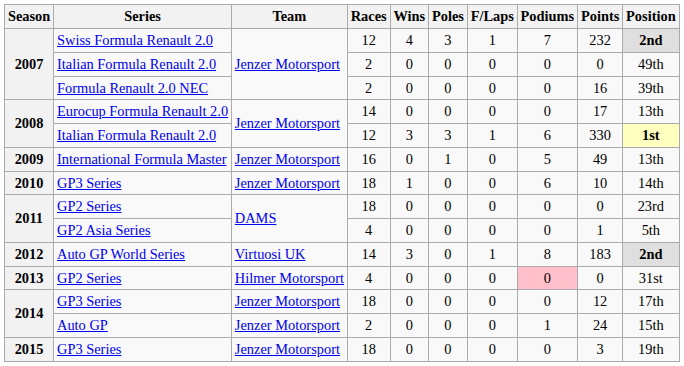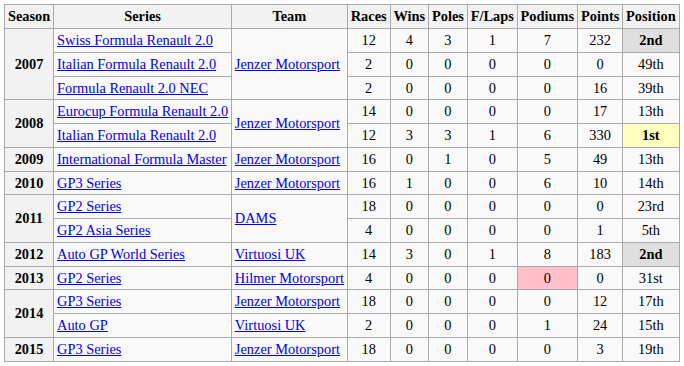 <table class="wikitable" style="font-size: 90%; text-align:center">
 <tr>
 <th>Season</th>
 <th>Series</th>
 <th>Team</th>
 <th>Races</th>
 <th>Wins</th>
 <th>Poles</th>
 <th>F/Laps</th>
 <th>Podiums</th>
 <th>Points</th>
 <th>Position</th>
 </tr>
 <tr>
 <th rowspan=3>2007</th>
 <td align=left><a href='#'>Swiss Formula Renault 2.0</a></td>
 <td align=left rowspan=3><a href='#'>Jenzer Motorsport</a></td>
 <td>12</td>
 <td>4</td>
 <td>3</td>
 <td>1</td>
 <td>7</td>
 <td>232</td>
 <td style="background:#DFDFDF;"><strong>2nd</strong></td>
 </tr>
 <tr>
 <td align=left><a href='#'>Italian Formula Renault 2.0</a></td>
 <td>2</td>
 <td>0</td>
 <td>0</td>
 <td>0</td>
 <td>0</td>
 <td>0</td>
 <td>49th</td>
 </tr>
 <tr>
 <td align=left><a href='#'>Formula Renault 2.0 NEC</a></td>
 <td>2</td>
 <td>0</td>
 <td>0</td>
 <td>0</td>
 <td>0</td>
 <td>16</td>
 <td>39th</td>
 </tr>
 <tr>
 <th rowspan=2>2008</th>
 <td align=left><a href='#'>Eurocup Formula Renault 2.0</a></td>
 <td align=left rowspan=2><a href='#'>Jenzer Motorsport</a></td>
 <td>14</td>
 <td>0</td>
 <td>0</td>
 <td>0</td>
 <td>0</td>
 <td>17</td>
 <td>13th</td>
 </tr>
 <tr>
 <td align=left><a href='#'>Italian Formula Renault 2.0</a></td>
 <td>12</td>
 <td>3</td>
 <td>3</td>
 <td>1</td>
 <td>6</td>
 <td>330</td>
 <td style="background:#FFFFBF;"><strong>1st</strong></td>
 </tr>
 <tr>
 <th>2009</th>
 <td align=left><a href='#'>International Formula Master</a></td>
 <td align=left><a href='#'>Jenzer Motorsport</a></td>
 <td>16</td>
 <td>0</td>
 <td>1</td>
 <td>0</td>
 <td>5</td>
 <td>49</td>
 <td>13th</td>
 </tr>
 <tr>
 <th>2010</th>
 <td align=left><a href='#'>GP3 Series</a></td>
 <td align=left><a href='#'>Jenzer Motorsport</a></td>
-<td>18</td>
+<td>16</td>
 <td>1</td>
 <td>0</td>
 <td>0</td>
 <td>6</td>
 <td>10</td>
 <td>14th</td>
 </tr>
 <tr>
 <th rowspan=2>2011</th>
 <td align=left><a href='#'>GP2 Series</a></td>
 <td align=left rowspan=2><a href='#'>DAMS</a></td>
 <td>18</td>
 <td>0</td>
 <td>0</td>
 <td>0</td>
 <td>0</td>
 <td>0</td>
 <td>23rd</td>
 </tr>
 <tr>
 <td align=left><a href='#'>GP2 Asia Series</a></td>
 <td>4</td>
 <td>0</td>
 <td>0</td>
 <td>0</td>
 <td>0</td>
 <td>1</td>
 <td>5th</td>
 </tr>
 <tr>
 <th>2012</th>
 <td align=left><a href='#'>Auto GP World Series</a></td>
 <td align=left><a href='#'>Virtuosi UK</a></td>
 <td>14</td>
 <td>3</td>
 <td>0</td>
 <td>1</td>
 <td>8</td>
 <td>183</td>
 <td style="background:#DFDFDF;"><strong>2nd</strong></td>
 </tr>
 <tr>
 <th>2013</th>
 <td align=left><a href='#'>GP2 Series</a></td>
 <td align=left><a href='#'>Hilmer Motorsport</a></td>
 <td>4</td>
 <td>0</td>
 <td>0</td>
 <td>0</td>
 <td style="background: pink;">0</td>
 <td>0</td>
 <td>31st</td>
 </tr>
 <tr>
 <th rowspan=2>2014</th>
 <td align=left><a href='#'>GP3 Series</a></td>
 <td align=left><a href='#'>Jenzer Motorsport</a></td>
 <td>18</td>
 <td>0</td>
 <td>0</td>
 <td>0</td>
 <td>0</td>
 <td>12</td>
 <td>17th</td>
 </tr>
 <tr>
 <td align=left><a href='#'>Auto GP</a></td>
-<td align=left><a href='#'>Jenzer Motorsport</a></td>
+<td align=left><a href='#'>Virtuosi UK</a></td>
 <td>2</td>
 <td>0</td>
 <td>0</td>
 <td>0</td>
 <td>1</td>
 <td>24</td>
 <td>15th</td>
 </tr>
 <tr>
 <th>2015</th>
 <td align=left><a href='#'>GP3 Series</a></td>
 <td align=left><a href='#'>Jenzer Motorsport</a></td>
 <td>18</td>
 <td>0</td>
 <td>0</td>
 <td>0</td>
 <td>0</td>
 <td>3</td>
 <td>19th</td>
 </tr>
 </table>
